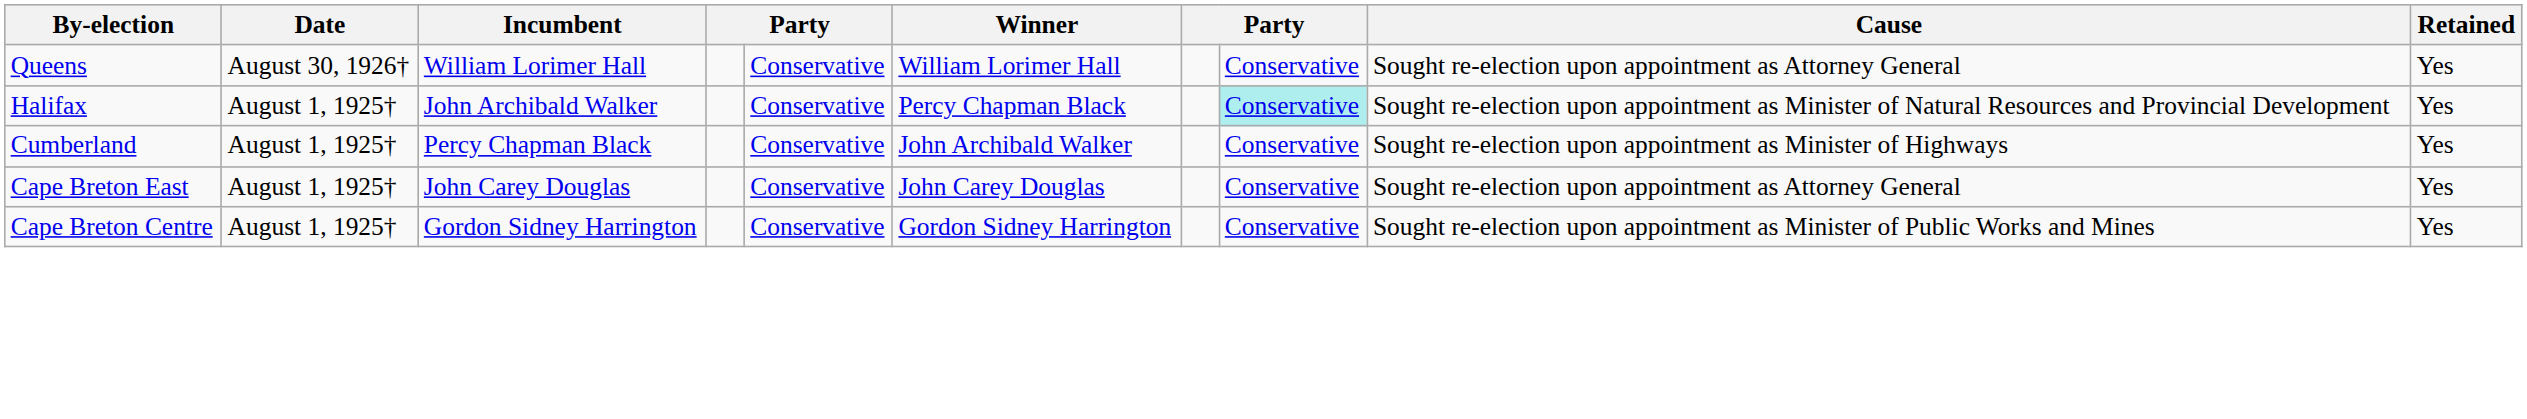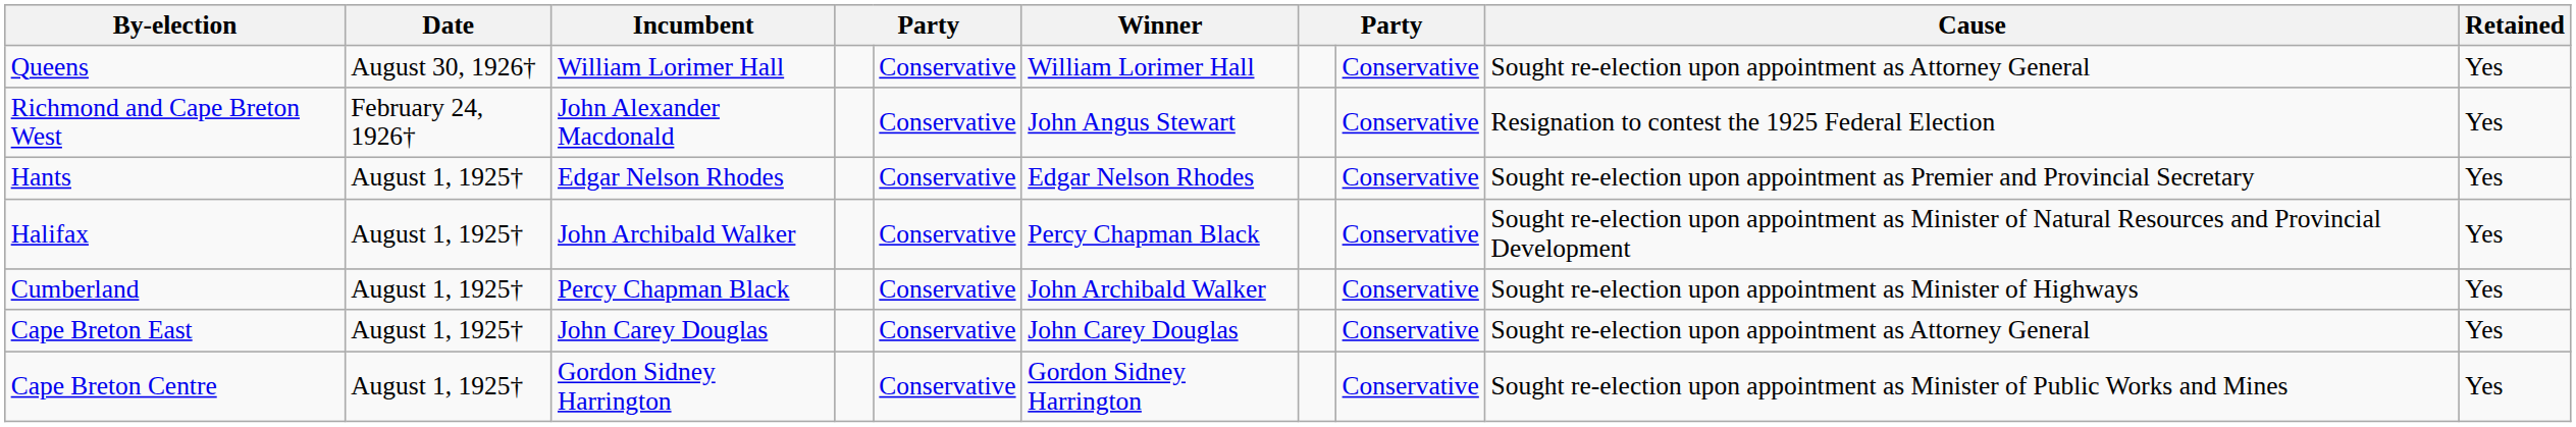 <table class=wikitable style="width:100%">
 <tr>
 <th>By-election</th>
 <th>Date</th>
 <th>Incumbent</th>
 <th colspan=2>Party</th>
 <th>Winner</th>
 <th colspan=2>Party</th>
 <th>Cause</th>
 <th>Retained</th>
 </tr>
 <tr>
 <td><a href='#'>Queens</a></td>
 <td>August 30, 1926†</td>
 <td><a href='#'>William Lorimer Hall</a></td>
 <td>    </td>
 <td><a href='#'>Conservative</a></td>
 <td><a href='#'>William Lorimer Hall</a></td>
 <td>    </td>
 <td><a href='#'>Conservative</a></td>
 <td>Sought re-election upon appointment as Attorney General</td>
 <td>Yes</td>
 </tr>
 <tr>
+<td><a href='#'>Richmond and Cape Breton West</a></td>
+<td>February 24, 1926†</td>
+<td><a href='#'>John Alexander Macdonald</a></td>
+<td>    </td>
+<td><a href='#'>Conservative</a></td>
+<td><a href='#'>John Angus Stewart</a></td>
+<td>    </td>
+<td><a href='#'>Conservative</a></td>
+<td>Resignation to contest the 1925 Federal Election</td>
+<td>Yes</td>
+</tr>
+<tr>
+<td><a href='#'>Hants</a></td>
+<td>August 1, 1925†</td>
+<td><a href='#'>Edgar Nelson Rhodes</a></td>
+<td>    </td>
+<td><a href='#'>Conservative</a></td>
+<td><a href='#'>Edgar Nelson Rhodes</a></td>
+<td>    </td>
+<td><a href='#'>Conservative</a></td>
+<td>Sought re-election upon appointment as Premier and Provincial Secretary</td>
+<td>Yes</td>
+</tr>
+<tr>
 <td><a href='#'>Halifax</a></td>
 <td>August 1, 1925†</td>
 <td><a href='#'>John Archibald Walker</a></td>
 <td>    </td>
 <td><a href='#'>Conservative</a></td>
 <td><a href='#'>Percy Chapman Black</a></td>
 <td>    </td>
-<td style="background: paleturquoise;"><a href='#'>Conservative</a></td>
+<td><a href='#'>Conservative</a></td>
 <td>Sought re-election upon appointment as Minister of Natural Resources and Provincial Development</td>
 <td>Yes</td>
 </tr>
 <tr>
 <td><a href='#'>Cumberland</a></td>
 <td>August 1, 1925†</td>
 <td><a href='#'>Percy Chapman Black</a></td>
 <td>    </td>
 <td><a href='#'>Conservative</a></td>
 <td><a href='#'>John Archibald Walker</a></td>
 <td>    </td>
 <td><a href='#'>Conservative</a></td>
 <td>Sought re-election upon appointment as Minister of Highways</td>
 <td>Yes</td>
 </tr>
 <tr>
 <td><a href='#'>Cape Breton East</a></td>
 <td>August 1, 1925†</td>
 <td><a href='#'>John Carey Douglas</a></td>
 <td>    </td>
 <td><a href='#'>Conservative</a></td>
 <td><a href='#'>John Carey Douglas</a></td>
 <td>    </td>
 <td><a href='#'>Conservative</a></td>
 <td>Sought re-election upon appointment as Attorney General</td>
 <td>Yes</td>
 </tr>
 <tr>
 <td><a href='#'>Cape Breton Centre</a></td>
 <td>August 1, 1925†</td>
 <td><a href='#'>Gordon Sidney Harrington</a></td>
 <td>    </td>
 <td><a href='#'>Conservative</a></td>
 <td><a href='#'>Gordon Sidney Harrington</a></td>
 <td>    </td>
 <td><a href='#'>Conservative</a></td>
 <td>Sought re-election upon appointment as Minister of Public Works and Mines</td>
 <td>Yes</td>
 </tr>
 </table>
